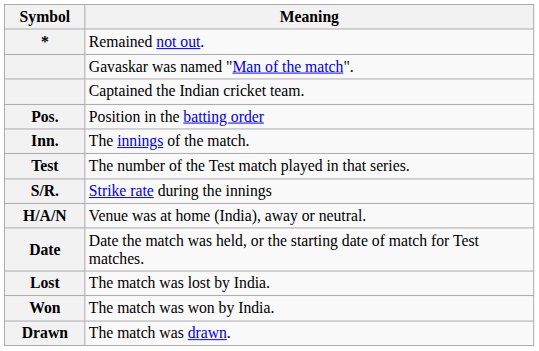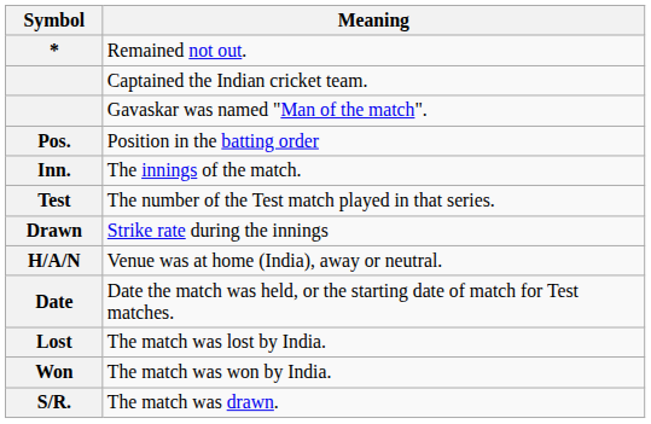 <table class="wikitable plainrowheaders" border="1">
 <tr>
 <th scope="col" style="width:75px">Symbol</th>
 <th scope="col" style="width:450px">Meaning</th>
 </tr>
 <tr>
 <th scope="row">*</th>
 <td>Remained <a href='#'>not out</a>.</td>
 </tr>
 <tr>
 <th scope="row"></th>
-<td>Gavaskar was named "<a href='#'>Man of the match</a>".</td>
+<td>Captained the Indian cricket team.</td>
 </tr>
 <tr>
 <th scope="row"></th>
-<td>Captained the Indian cricket team.</td>
+<td>Gavaskar was named "<a href='#'>Man of the match</a>".</td>
 </tr>
 <tr>
 <th scope="row">Pos.</th>
 <td>Position in the <a href='#'>batting order</a></td>
 </tr>
 <tr>
 <th scope="row">Inn.</th>
 <td>The <a href='#'>innings</a> of the match.</td>
 </tr>
 <tr>
 <th scope="row">Test</th>
 <td>The number of the Test match played in that series.</td>
 </tr>
 <tr>
-<th scope="row">S/R.</th>
+<th scope="row">Drawn</th>
 <td><a href='#'>Strike rate</a> during the innings</td>
 </tr>
 <tr>
 <th scope="row">H/A/N</th>
 <td>Venue was at home (India), away or neutral.</td>
 </tr>
 <tr>
 <th scope="row">Date</th>
 <td>Date the match was held, or the starting date of match for Test matches.</td>
 </tr>
 <tr>
 <th scope="row">Lost</th>
 <td>The match was lost by India.</td>
 </tr>
 <tr>
 <th scope="row">Won</th>
 <td>The match was won by India.</td>
 </tr>
 <tr>
-<th scope="row">Drawn</th>
+<th scope="row">S/R.</th>
 <td>The match was <a href='#'>drawn</a>.</td>
 </tr>
 </table>
